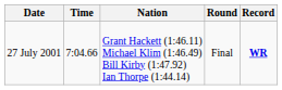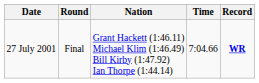 <table class="wikitable" style="text-align:center">
 <tr>
 <th>Date</th>
+<th>Round</th>
+<th>Nation</th>
 <th>Time</th>
-<th>Nation</th>
-<th>Round</th>
 <th>Record</th>
 </tr>
 <tr>
 <td>27 July 2001</td>
+<td>Final</td>
+<td align="left"><br><a href='#'>Grant Hackett</a> (1:46.11)<br><a href='#'>Michael Klim</a> (1:46.49)<br><a href='#'>Bill Kirby</a> (1:47.92)<br><a href='#'>Ian Thorpe</a> (1:44.14)</td>
 <td>7:04.66</td>
-<td align="left"><br><a href='#'>Grant Hackett</a> (1:46.11)<br><a href='#'>Michael Klim</a> (1:46.49)<br><a href='#'>Bill Kirby</a> (1:47.92)<br><a href='#'>Ian Thorpe</a> (1:44.14)</td>
-<td>Final</td>
 <td><strong><a href='#'>WR</a></strong></td>
 </tr>
 </table>
